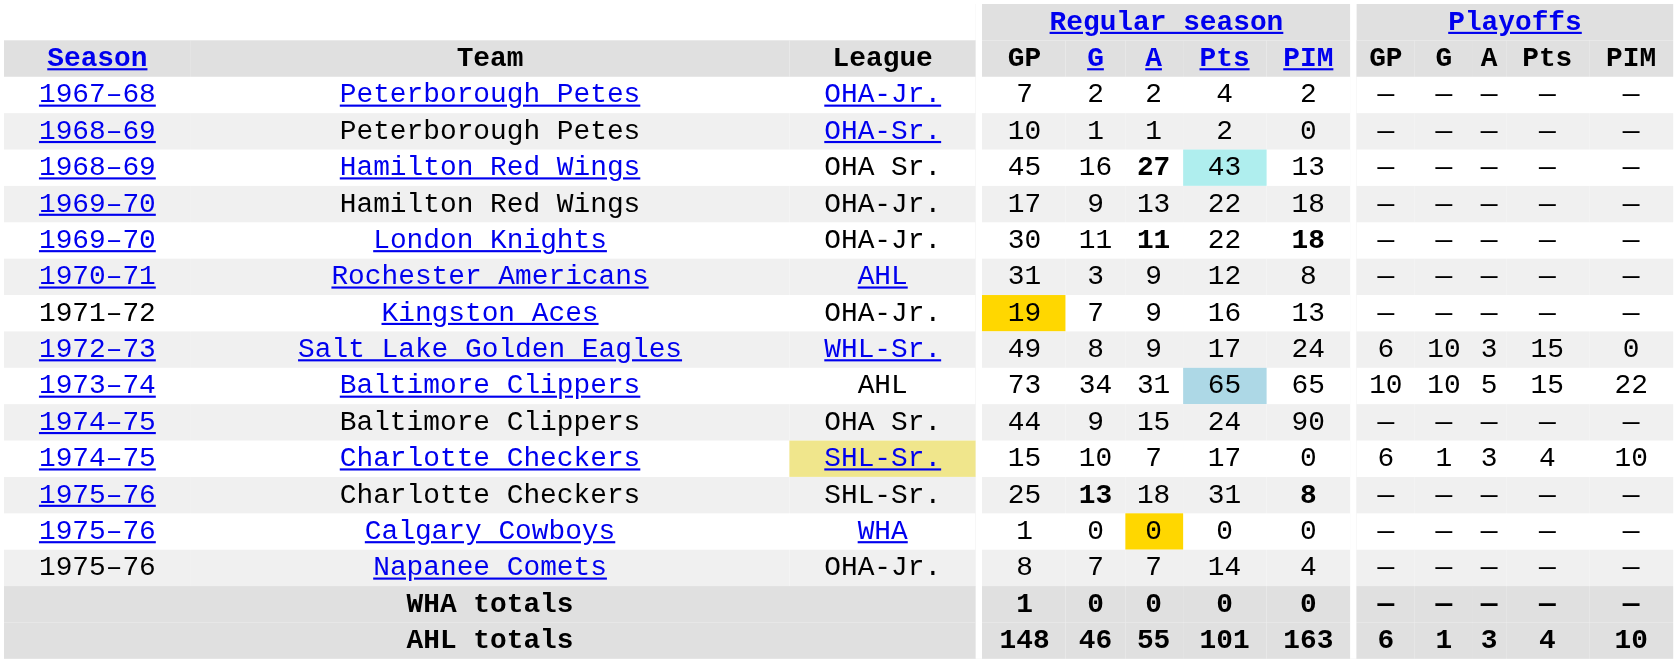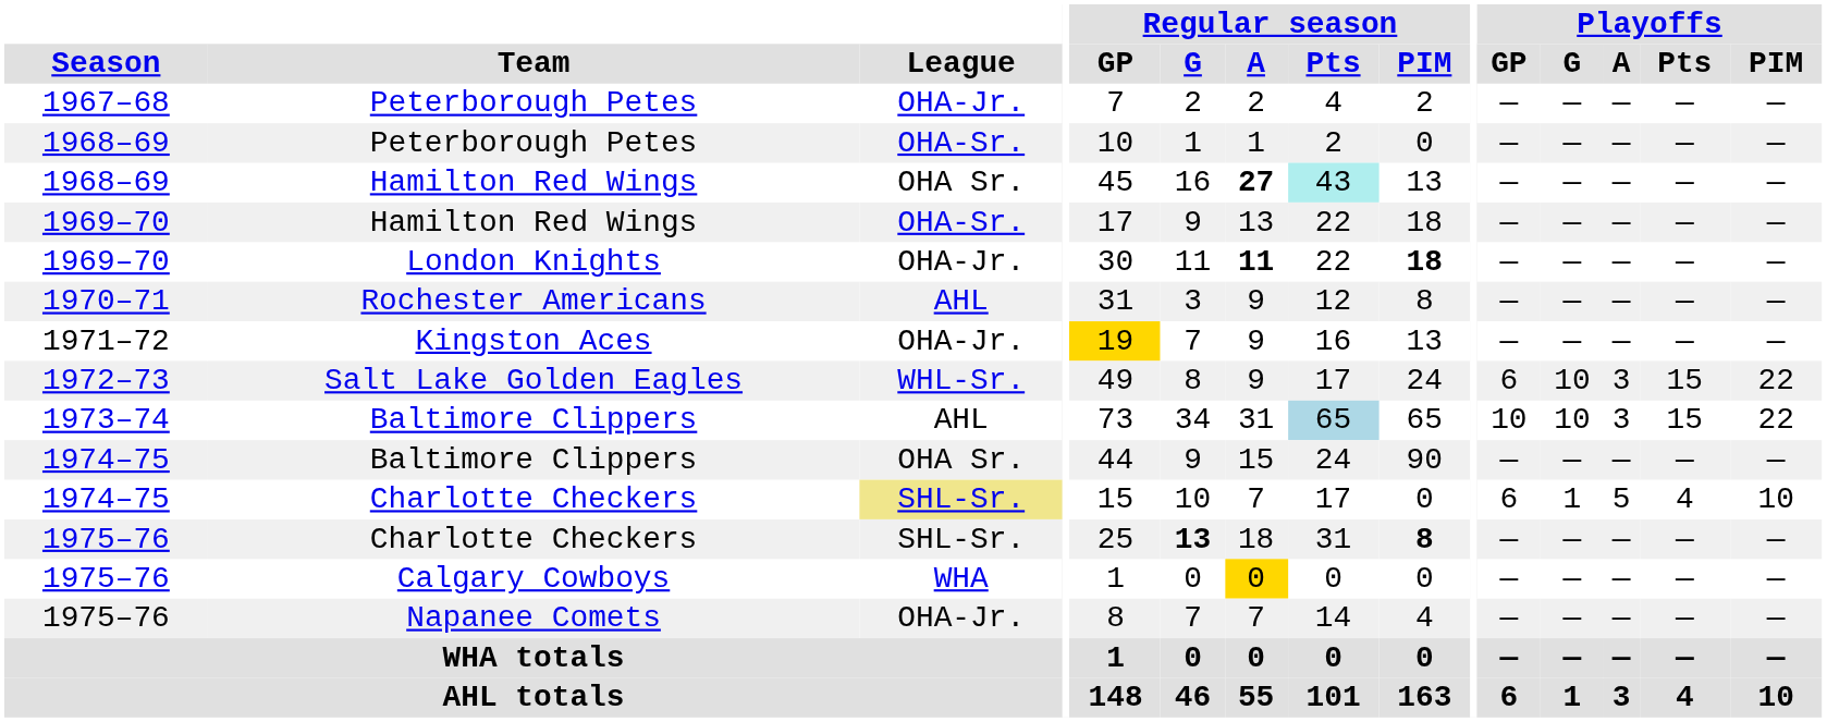 <table border="0" cellpadding="1" cellspacing="0" style="text-align:center; width:60em">
 <tr bgcolor="#e0e0e0">
 <th colspan="3" bgcolor="#ffffff"></th>
 <th rowspan="99" bgcolor="#ffffff"></th>
 <th colspan="5"><a href='#'>Regular season</a></th>
 <th rowspan="99" bgcolor="#ffffff"></th>
 <th colspan="5"><a href='#'>Playoffs</a></th>
 </tr>
 <tr bgcolor="#e0e0e0">
 <th><a href='#'>Season</a></th>
 <th>Team</th>
 <th>League</th>
 <th>GP</th>
 <th><a href='#'>G</a></th>
 <th><a href='#'>A</a></th>
 <th><a href='#'>Pts</a></th>
 <th><a href='#'>PIM</a></th>
 <th>GP</th>
 <th>G</th>
 <th>A</th>
 <th>Pts</th>
 <th>PIM</th>
 </tr>
 <tr>
 <td><a href='#'>1967–68</a></td>
 <td><a href='#'>Peterborough Petes</a></td>
 <td><a href='#'>OHA-Jr.</a></td>
 <td>7</td>
 <td>2</td>
 <td>2</td>
 <td>4</td>
 <td>2</td>
 <td>—</td>
 <td>—</td>
 <td>—</td>
 <td>—</td>
 <td>—</td>
 </tr>
 <tr bgcolor="#f0f0f0">
 <td><a href='#'>1968–69</a></td>
 <td>Peterborough Petes</td>
 <td><a href='#'>OHA-Sr.</a></td>
 <td>10</td>
 <td>1</td>
 <td>1</td>
 <td>2</td>
 <td>0</td>
 <td>—</td>
 <td>—</td>
 <td>—</td>
 <td>—</td>
 <td>—</td>
 </tr>
 <tr>
 <td><a href='#'>1968–69</a></td>
 <td><a href='#'>Hamilton Red Wings</a></td>
 <td>OHA Sr.</td>
 <td>45</td>
 <td>16</td>
 <td><strong>27</strong></td>
 <td style="background: paleturquoise;">43</td>
 <td>13</td>
 <td>—</td>
 <td>—</td>
 <td>—</td>
 <td>—</td>
 <td>—</td>
 </tr>
 <tr bgcolor="#f0f0f0">
 <td><a href='#'>1969–70</a></td>
 <td>Hamilton Red Wings</td>
-<td>OHA-Jr.</td>
+<td><a href='#'>OHA-Sr.</a></td>
 <td>17</td>
 <td>9</td>
 <td>13</td>
 <td>22</td>
 <td>18</td>
 <td>—</td>
 <td>—</td>
 <td>—</td>
 <td>—</td>
 <td>—</td>
 </tr>
 <tr>
 <td><a href='#'>1969–70</a></td>
 <td><a href='#'>London Knights</a></td>
 <td>OHA-Jr.</td>
 <td>30</td>
 <td>11</td>
 <td><strong>11</strong></td>
 <td>22</td>
 <td><strong>18</strong></td>
 <td>—</td>
 <td>—</td>
 <td>—</td>
 <td>—</td>
 <td>—</td>
 </tr>
 <tr bgcolor="#f0f0f0">
 <td><a href='#'>1970–71</a></td>
 <td><a href='#'>Rochester Americans</a></td>
 <td><a href='#'>AHL</a></td>
 <td>31</td>
 <td>3</td>
 <td>9</td>
 <td>12</td>
 <td>8</td>
 <td>—</td>
 <td>—</td>
 <td>—</td>
 <td>—</td>
 <td>—</td>
 </tr>
 <tr>
 <td>1971–72</td>
 <td><a href='#'>Kingston Aces</a></td>
 <td>OHA-Jr.</td>
 <td style="background: gold;">19</td>
 <td>7</td>
 <td>9</td>
 <td>16</td>
 <td>13</td>
 <td>—</td>
 <td>—</td>
 <td>—</td>
 <td>—</td>
 <td>—</td>
 </tr>
 <tr bgcolor="#f0f0f0">
 <td><a href='#'>1972–73</a></td>
 <td><a href='#'>Salt Lake Golden Eagles</a></td>
 <td><a href='#'>WHL-Sr.</a></td>
 <td>49</td>
 <td>8</td>
 <td>9</td>
 <td>17</td>
 <td>24</td>
 <td>6</td>
 <td>10</td>
 <td>3</td>
 <td>15</td>
-<td>0</td>
+<td>22</td>
 </tr>
 <tr>
 <td><a href='#'>1973–74</a></td>
 <td><a href='#'>Baltimore Clippers</a></td>
 <td>AHL</td>
 <td>73</td>
 <td>34</td>
 <td>31</td>
 <td style="background: lightblue;">65</td>
 <td>65</td>
 <td>10</td>
 <td>10</td>
-<td>5</td>
+<td>3</td>
 <td>15</td>
 <td>22</td>
 </tr>
 <tr bgcolor="#f0f0f0">
 <td><a href='#'>1974–75</a></td>
 <td>Baltimore Clippers</td>
 <td>OHA Sr.</td>
 <td>44</td>
 <td>9</td>
 <td>15</td>
 <td>24</td>
 <td>90</td>
 <td>—</td>
 <td>—</td>
 <td>—</td>
 <td>—</td>
 <td>—</td>
 </tr>
 <tr>
 <td><a href='#'>1974–75</a></td>
 <td><a href='#'>Charlotte Checkers</a></td>
 <td style="background: khaki;"><a href='#'>SHL-Sr.</a></td>
 <td>15</td>
 <td>10</td>
 <td>7</td>
 <td>17</td>
 <td>0</td>
 <td>6</td>
 <td>1</td>
-<td>3</td>
+<td>5</td>
 <td>4</td>
 <td>10</td>
 </tr>
 <tr bgcolor="#f0f0f0">
 <td><a href='#'>1975–76</a></td>
 <td>Charlotte Checkers</td>
 <td>SHL-Sr.</td>
 <td>25</td>
 <td><strong>13</strong></td>
 <td>18</td>
 <td>31</td>
 <td><strong>8</strong></td>
 <td>—</td>
 <td>—</td>
 <td>—</td>
 <td>—</td>
 <td>—</td>
 </tr>
 <tr>
 <td><a href='#'>1975–76</a></td>
 <td><a href='#'>Calgary Cowboys</a></td>
 <td><a href='#'>WHA</a></td>
 <td>1</td>
 <td>0</td>
 <td style="background: gold;">0</td>
 <td>0</td>
 <td>0</td>
 <td>—</td>
 <td>—</td>
 <td>—</td>
 <td>—</td>
 <td>—</td>
 </tr>
 <tr bgcolor="#f0f0f0">
 <td>1975–76</td>
 <td><a href='#'>Napanee Comets</a></td>
 <td>OHA-Jr.</td>
 <td>8</td>
 <td>7</td>
 <td>7</td>
 <td>14</td>
 <td>4</td>
 <td>—</td>
 <td>—</td>
 <td>—</td>
 <td>—</td>
 <td>—</td>
 </tr>
 <tr>
 </tr>
 <tr ALIGN="center" bgcolor="#e0e0e0">
 <th colspan="3">WHA totals</th>
 <th ALIGN="center">1</th>
 <th ALIGN="center">0</th>
 <th ALIGN="center">0</th>
 <th ALIGN="center">0</th>
 <th ALIGN="center">0</th>
 <th ALIGN="center">—</th>
 <th ALIGN="center">—</th>
 <th ALIGN="center">—</th>
 <th ALIGN="center">—</th>
 <th ALIGN="center">—</th>
 </tr>
 <tr>
 </tr>
 <tr ALIGN="center" bgcolor="#e0e0e0">
 <th colspan="3">AHL totals</th>
 <th ALIGN="center">148</th>
 <th ALIGN="center">46</th>
 <th ALIGN="center">55</th>
 <th ALIGN="center">101</th>
 <th ALIGN="center">163</th>
 <th ALIGN="center">6</th>
 <th ALIGN="center">1</th>
 <th ALIGN="center">3</th>
 <th ALIGN="center">4</th>
 <th ALIGN="center">10</th>
 </tr>
 </table>
